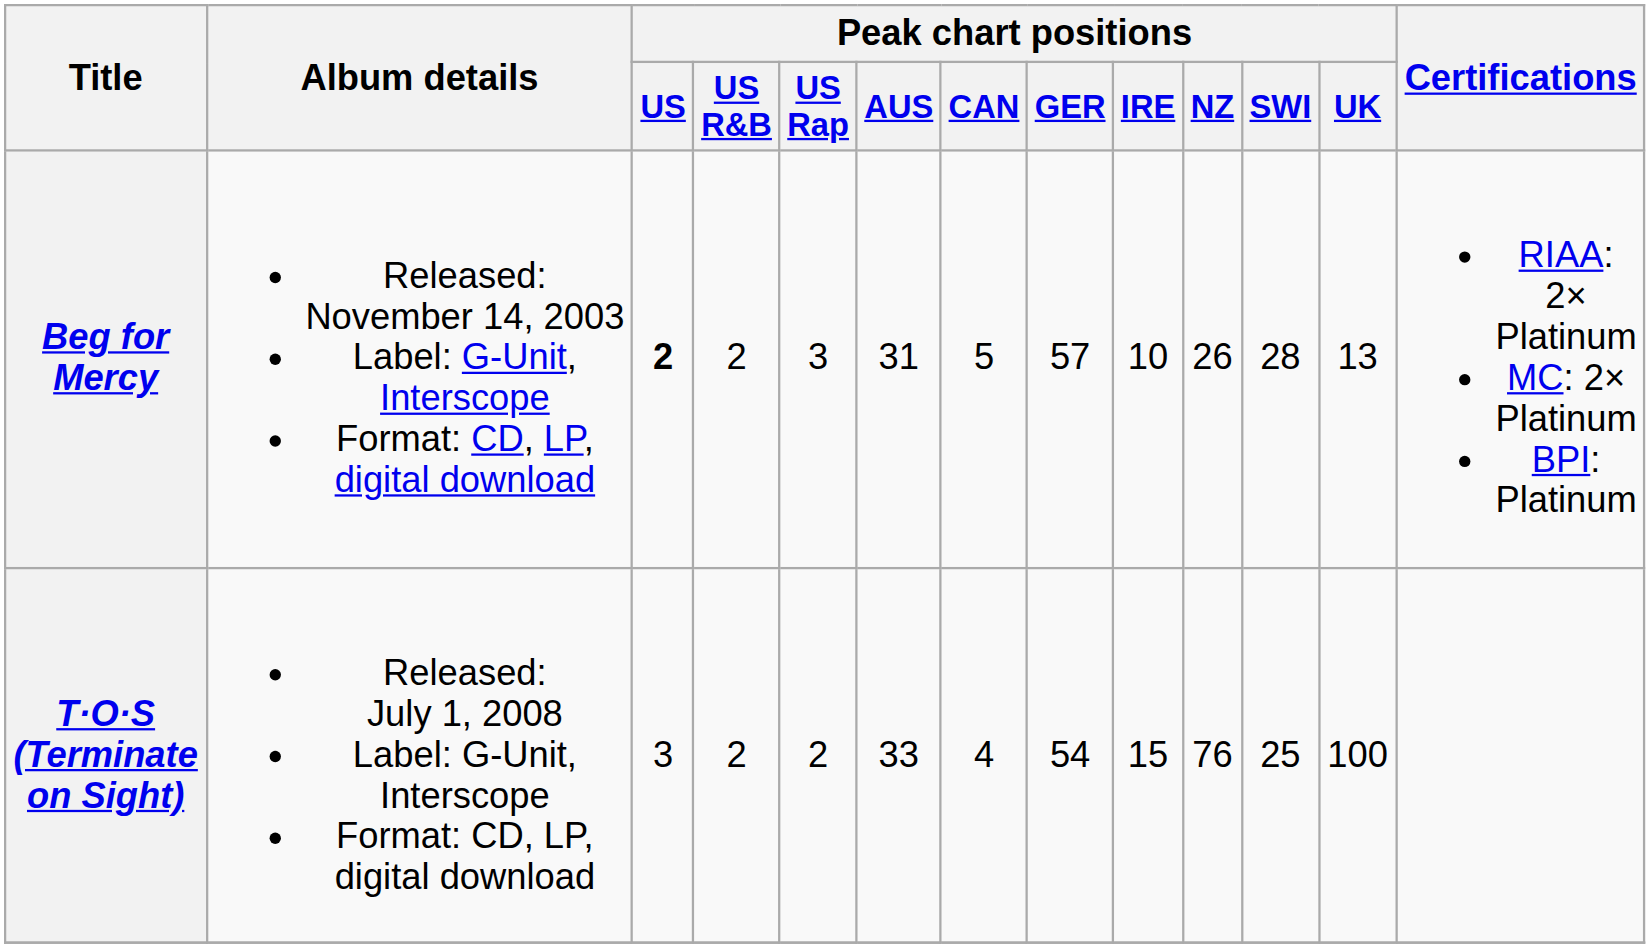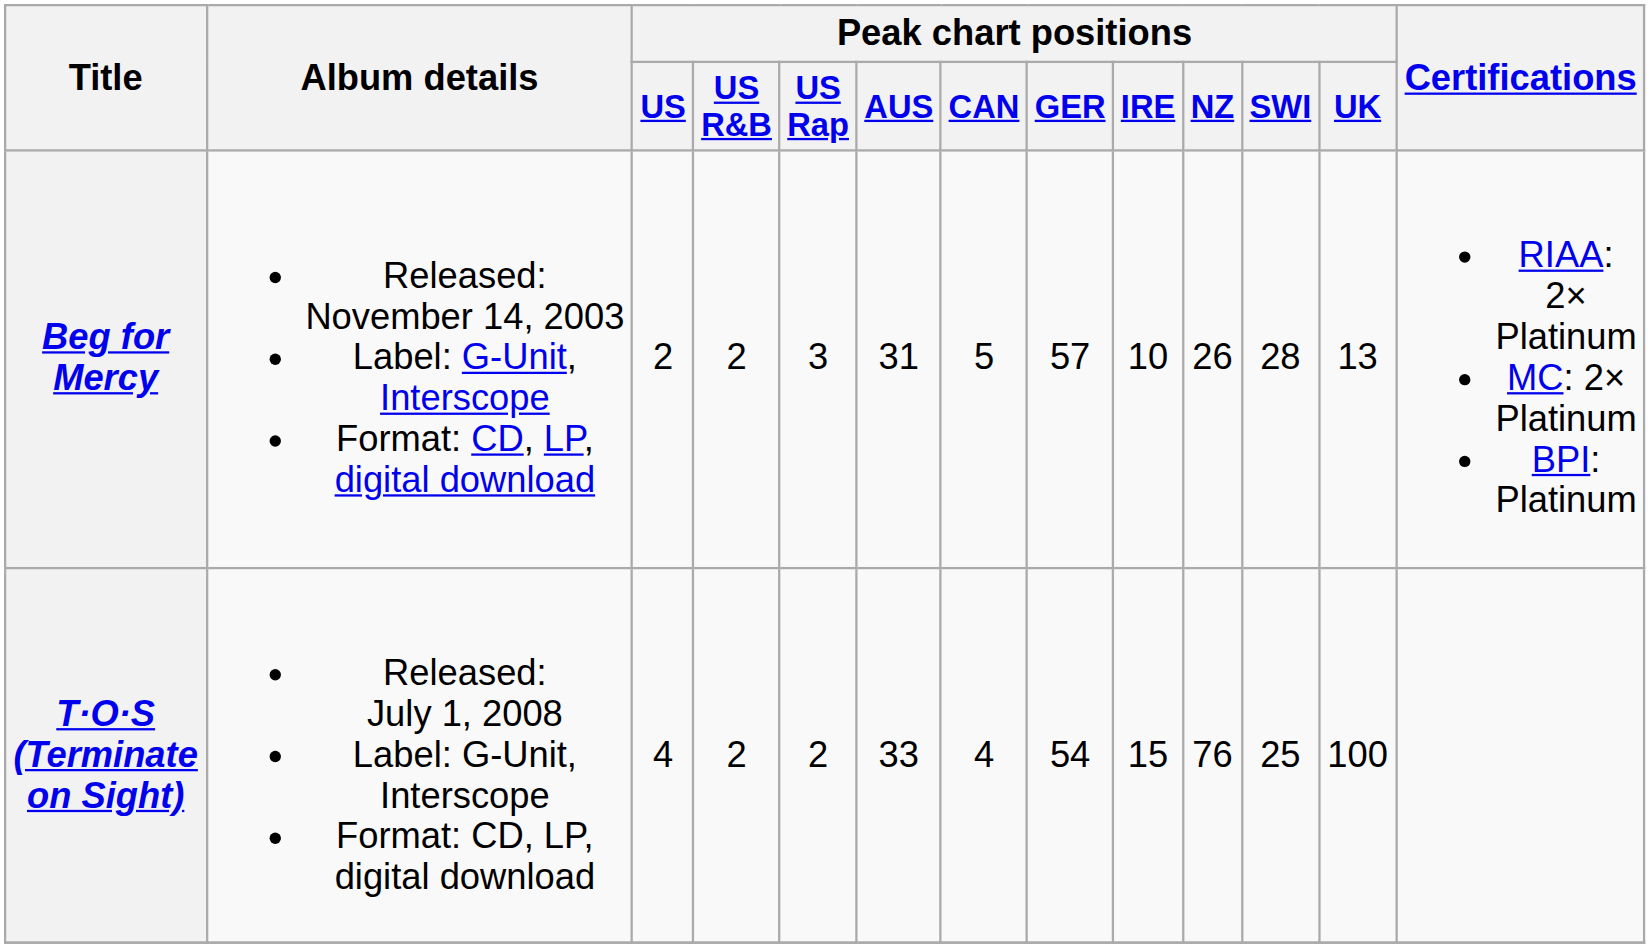 <table class="wikitable plainrowheaders" style="text-align:center;">
 <tr>
 <th scope="col" rowspan=2 style="width:11em;">Title</th>
 <th scope="col" rowspan=2 style="width:16em;">Album details</th>
 <th scope="col" colspan=10>Peak chart positions</th>
 <th scope="col" rowspan=2 style="width:12em;"><a href='#'>Certifications</a></th>
 </tr>
 <tr>
 <th style="width:3em;font-size:90%;"><a href='#'>US</a><br></th>
 <th style="width:3em;font-size:90%;"><a href='#'>US<br>R&B</a><br></th>
 <th style="width:3em;font-size:90%;"><a href='#'>US<br>Rap</a><br></th>
 <th style="width:3em;font-size:90%;"><a href='#'>AUS</a><br></th>
 <th style="width:3em;font-size:90%;"><a href='#'>CAN</a><br></th>
 <th style="width:3em;font-size:90%;"><a href='#'>GER</a><br></th>
 <th style="width:3em;font-size:90%;"><a href='#'>IRE</a><br></th>
 <th style="width:3em;font-size:90%;"><a href='#'>NZ</a><br></th>
 <th style="width:3em;font-size:90%;"><a href='#'>SWI</a><br></th>
 <th style="width:3em;font-size:90%;"><a href='#'>UK</a><br></th>
 </tr>
 <tr>
 <th scope="row"><em><a href='#'>Beg for Mercy</a></em></th>
 <td><br><ul><li>Released: November 14, 2003</li><li>Label: <a href='#'>G-Unit</a>, <a href='#'>Interscope</a></li><li>Format: <a href='#'>CD</a>, <a href='#'>LP</a>, <a href='#'>digital download</a></li></ul></td>
-<td><strong>2</strong></td>
+<td>2</td>
 <td>2</td>
 <td>3</td>
 <td>31</td>
 <td>5</td>
 <td>57</td>
 <td>10</td>
 <td>26</td>
 <td>28</td>
 <td>13</td>
 <td><br><ul><li><a href='#'>RIAA</a>: 2× Platinum</li><li><a href='#'>MC</a>: 2× Platinum</li><li><a href='#'>BPI</a>: Platinum</li></ul></td>
 </tr>
 <tr>
 <th scope="row"><em><a href='#'>T·O·S (Terminate on Sight)</a></em></th>
 <td><br><ul><li>Released: July 1, 2008</li><li>Label: G-Unit, Interscope</li><li>Format: CD, LP, digital download</li></ul></td>
-<td>3</td>
+<td>4</td>
 <td>2</td>
 <td>2</td>
 <td>33</td>
 <td>4</td>
 <td>54</td>
 <td>15</td>
 <td>76</td>
 <td>25</td>
 <td>100</td>
 <td></td>
 </tr>
 <tr>
 </tr>
 </table>
